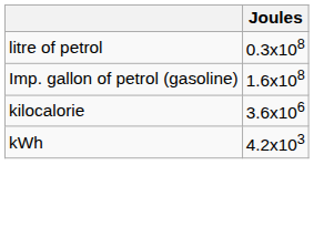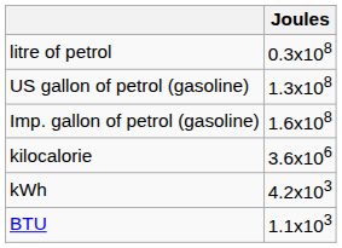 <table class="wikitable">
 <tr>
 <th></th>
 <th>Joules</th>
 </tr>
 <tr>
 <td>litre of petrol</td>
 <td>0.3x10<sup>8</sup></td>
+</tr>
+<tr>
+<td>US gallon of petrol (gasoline)</td>
+<td>1.3x10<sup>8</sup></td>
 </tr>
 <tr>
 <td>Imp. gallon of petrol (gasoline)</td>
 <td>1.6x10<sup>8</sup></td>
 </tr>
 <tr>
 <td>kilocalorie</td>
 <td>3.6x10<sup>6</sup></td>
 </tr>
 <tr>
 <td>kWh</td>
 <td>4.2x10<sup>3</sup></td>
 </tr>
+<tr>
+<td><a href='#'>BTU</a></td>
+<td>1.1x10<sup>3</sup></td>
+</tr>
 </table>
